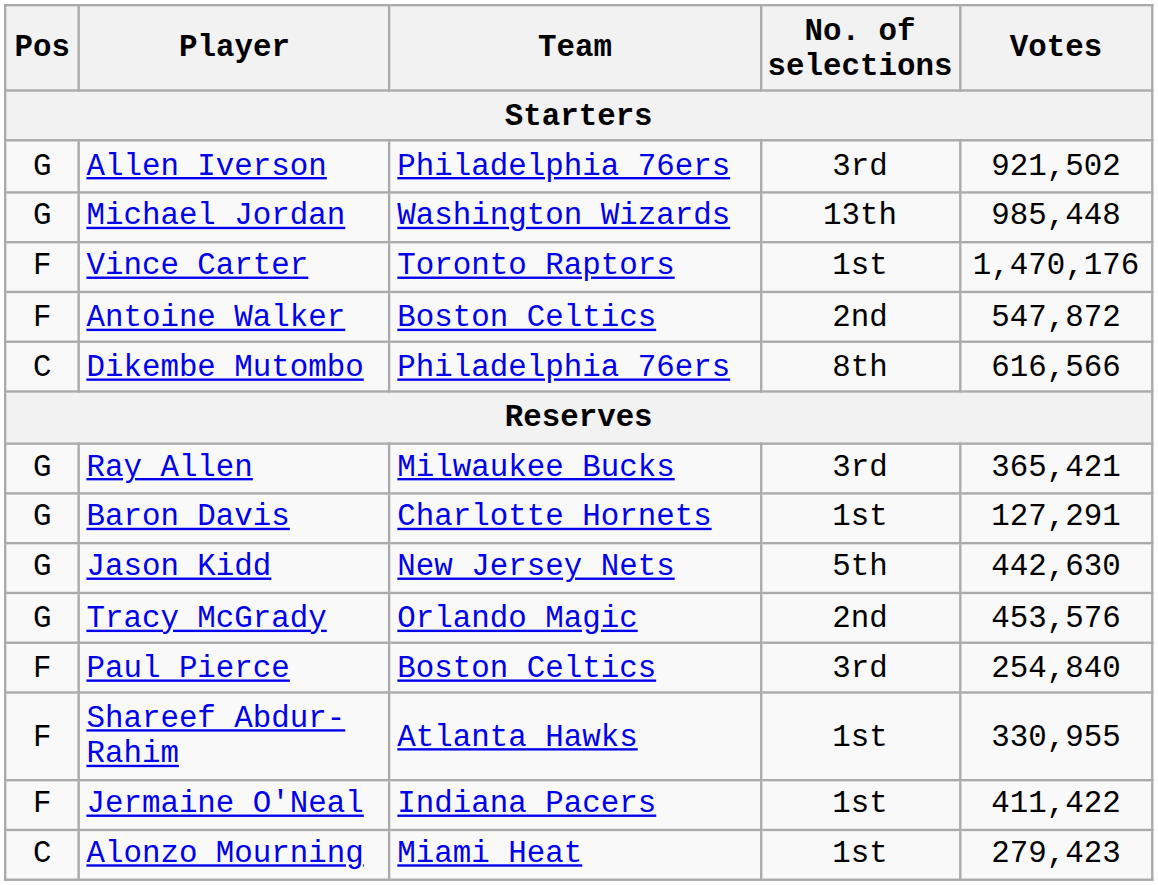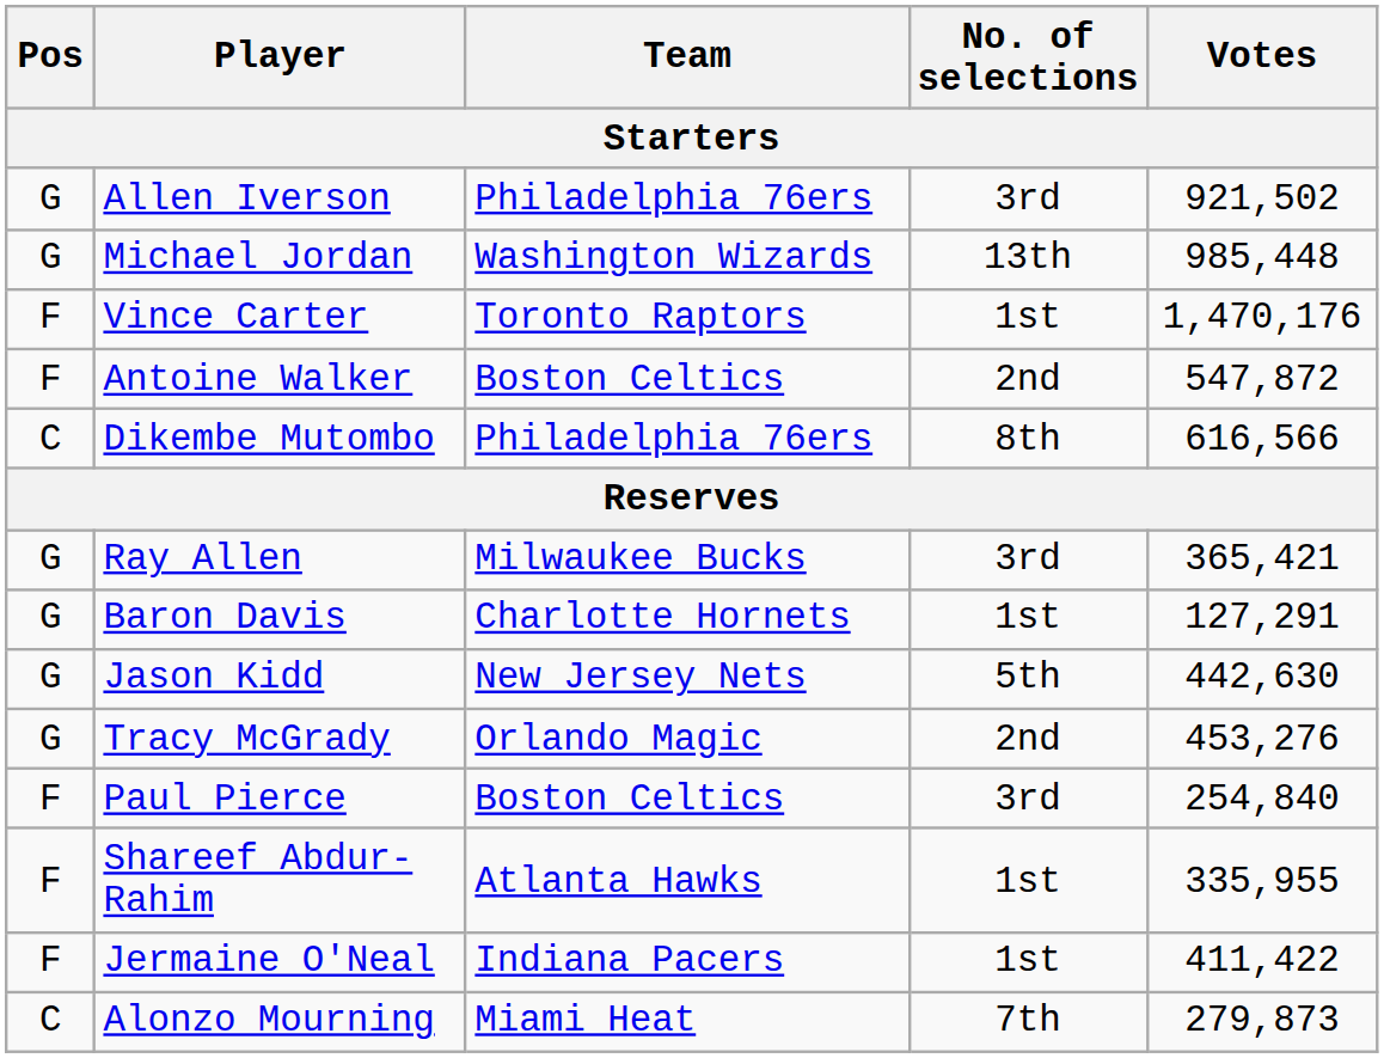 <table class="wikitable" style="text-align:center">
 <tr>
 <th scope="col" style="width:25px;">Pos</th>
 <th scope="col" style="width:125px;">Player</th>
 <th scope="col" style="width:150px;">Team</th>
 <th scope="col" style="width:75px;">No. of selections</th>
 <th scope="col" style="width:75px;">Votes</th>
 </tr>
 <tr>
 <th scope="col" colspan="5">Starters</th>
 </tr>
 <tr>
 <td>G</td>
 <td style="text-align:left"><a href='#'>Allen Iverson</a></td>
 <td style="text-align:left"><a href='#'>Philadelphia 76ers</a></td>
 <td>3rd</td>
 <td>921,502</td>
 </tr>
 <tr>
 <td>G</td>
 <td style="text-align:left"><a href='#'>Michael Jordan</a></td>
 <td style="text-align:left"><a href='#'>Washington Wizards</a></td>
 <td>13th</td>
 <td>985,448</td>
 </tr>
 <tr>
 <td>F</td>
 <td style="text-align:left"><a href='#'>Vince Carter</a></td>
 <td style="text-align:left"><a href='#'>Toronto Raptors</a></td>
 <td>1st</td>
 <td>1,470,176</td>
 </tr>
 <tr>
 <td>F</td>
 <td style="text-align:left"><a href='#'>Antoine Walker</a></td>
 <td style="text-align:left"><a href='#'>Boston Celtics</a></td>
 <td>2nd</td>
 <td>547,872</td>
 </tr>
 <tr>
 <td>C</td>
 <td style="text-align:left"><a href='#'>Dikembe Mutombo</a></td>
 <td style="text-align:left"><a href='#'>Philadelphia 76ers</a></td>
 <td>8th</td>
 <td>616,566</td>
 </tr>
 <tr>
 <th colspan="5">Reserves</th>
 </tr>
 <tr>
 <td>G</td>
 <td style="text-align:left"><a href='#'>Ray Allen</a></td>
 <td style="text-align:left"><a href='#'>Milwaukee Bucks</a></td>
 <td>3rd</td>
 <td>365,421</td>
 </tr>
 <tr>
 <td>G</td>
 <td style="text-align:left"><a href='#'>Baron Davis</a></td>
 <td style="text-align:left"><a href='#'>Charlotte Hornets</a></td>
 <td>1st</td>
 <td>127,291</td>
 </tr>
 <tr>
 <td>G</td>
 <td style="text-align:left"><a href='#'>Jason Kidd</a></td>
 <td style="text-align:left"><a href='#'>New Jersey Nets</a></td>
 <td>5th</td>
 <td>442,630</td>
 </tr>
 <tr>
 <td>G</td>
 <td style="text-align:left"><a href='#'>Tracy McGrady</a></td>
 <td style="text-align:left"><a href='#'>Orlando Magic</a></td>
 <td>2nd</td>
-<td>453,576</td>
+<td>453,276</td>
 </tr>
 <tr>
 <td>F</td>
 <td style="text-align:left"><a href='#'>Paul Pierce</a></td>
 <td style="text-align:left"><a href='#'>Boston Celtics</a></td>
 <td>3rd</td>
 <td>254,840</td>
 </tr>
 <tr>
 <td>F</td>
 <td style="text-align:left"><a href='#'>Shareef Abdur-Rahim</a></td>
 <td style="text-align:left"><a href='#'>Atlanta Hawks</a></td>
 <td>1st</td>
-<td>330,955</td>
+<td>335,955</td>
 </tr>
 <tr>
 <td>F</td>
 <td style="text-align:left"><a href='#'>Jermaine O'Neal</a></td>
 <td style="text-align:left"><a href='#'>Indiana Pacers</a></td>
 <td>1st</td>
 <td>411,422</td>
 </tr>
 <tr>
 <td>C</td>
 <td style="text-align:left"><a href='#'>Alonzo Mourning</a></td>
 <td style="text-align:left"><a href='#'>Miami Heat</a></td>
-<td>1st</td>
-<td>279,423</td>
+<td>7th</td>
+<td>279,873</td>
 </tr>
 </table>
